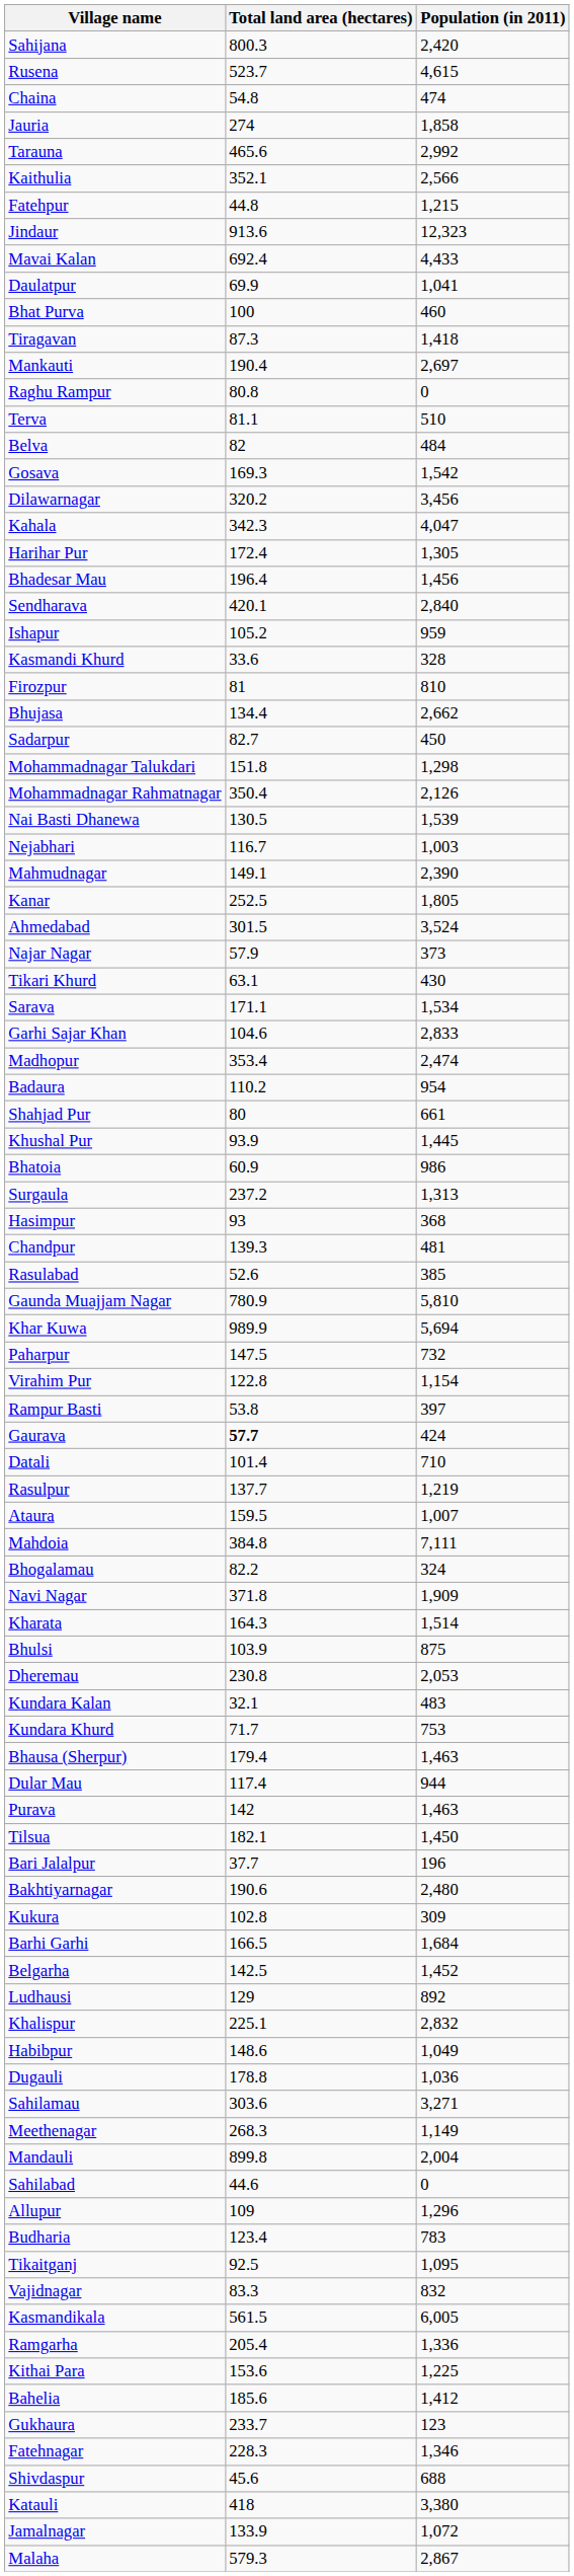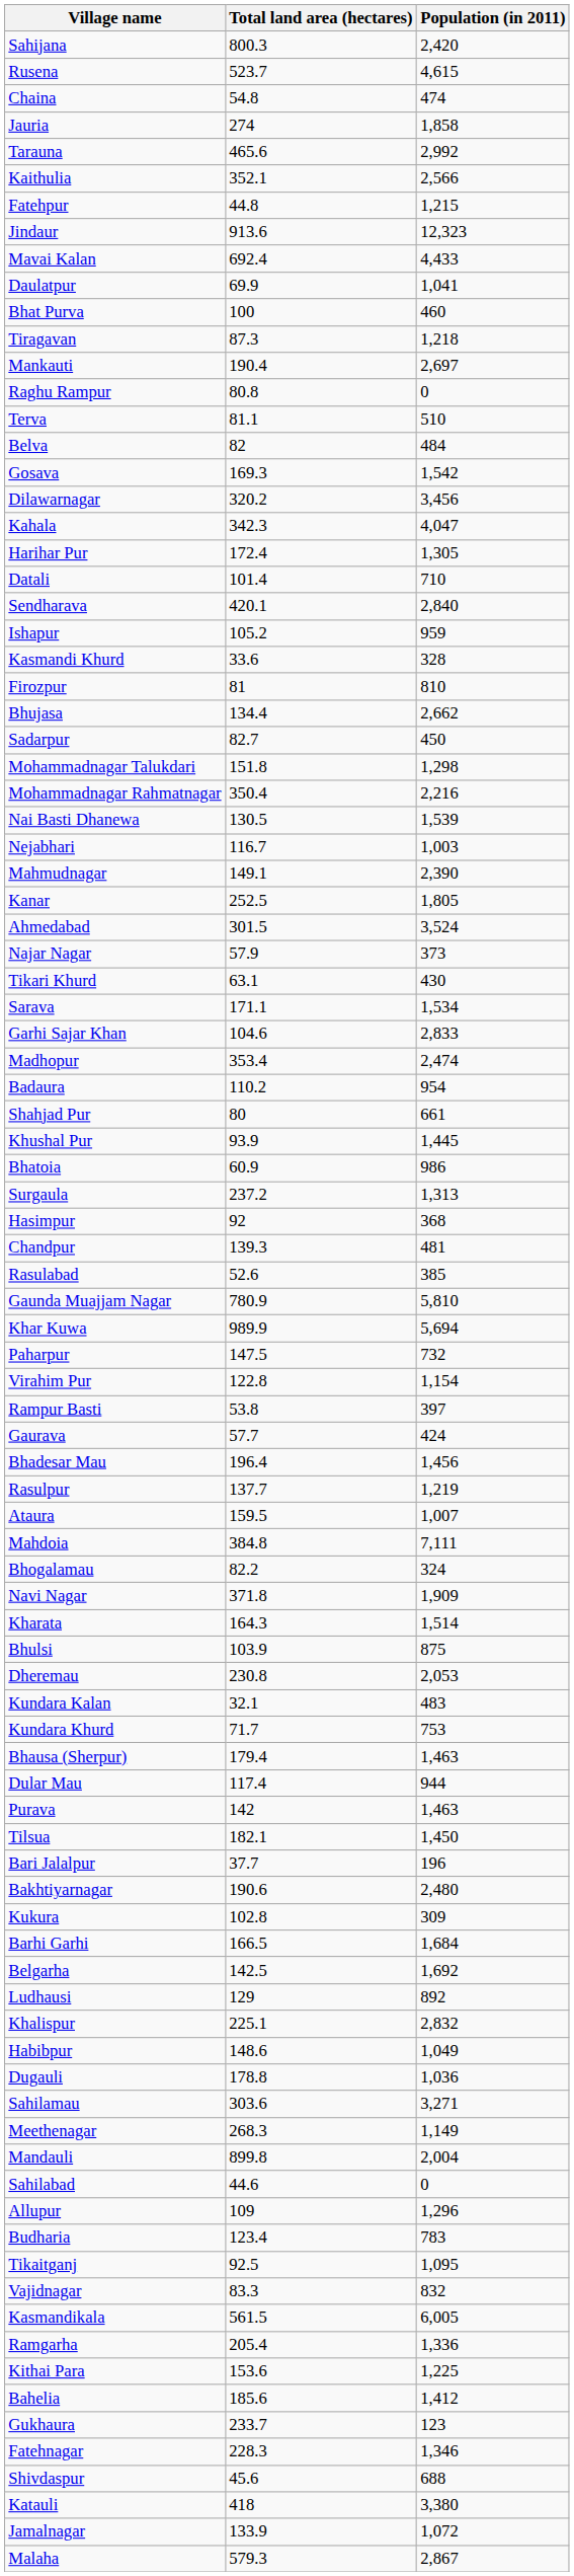 <table class="wikitable sortable mw-collapsible mw-collapsed">
 <tr>
 <th>Village name</th>
 <th>Total land area (hectares)</th>
 <th>Population (in 2011)</th>
 </tr>
 <tr>
 <td><a href='#'>Sahijana</a></td>
 <td>800.3</td>
 <td>2,420</td>
 </tr>
 <tr>
 <td><a href='#'>Rusena</a></td>
 <td>523.7</td>
 <td>4,615</td>
 </tr>
 <tr>
 <td><a href='#'>Chaina</a></td>
 <td>54.8</td>
 <td>474</td>
 </tr>
 <tr>
 <td><a href='#'>Jauria</a></td>
 <td>274</td>
 <td>1,858</td>
 </tr>
 <tr>
 <td><a href='#'>Tarauna</a></td>
 <td>465.6</td>
 <td>2,992</td>
 </tr>
 <tr>
 <td><a href='#'>Kaithulia</a></td>
 <td>352.1</td>
 <td>2,566</td>
 </tr>
 <tr>
 <td><a href='#'>Fatehpur</a></td>
 <td>44.8</td>
 <td>1,215</td>
 </tr>
 <tr>
 <td><a href='#'>Jindaur</a></td>
 <td>913.6</td>
 <td>12,323</td>
 </tr>
 <tr>
 <td><a href='#'>Mavai Kalan</a></td>
 <td>692.4</td>
 <td>4,433</td>
 </tr>
 <tr>
 <td><a href='#'>Daulatpur</a></td>
 <td>69.9</td>
 <td>1,041</td>
 </tr>
 <tr>
 <td><a href='#'>Bhat Purva</a></td>
 <td>100</td>
 <td>460</td>
 </tr>
 <tr>
 <td><a href='#'>Tiragavan</a></td>
 <td>87.3</td>
-<td>1,418</td>
+<td>1,218</td>
 </tr>
 <tr>
 <td><a href='#'>Mankauti</a></td>
 <td>190.4</td>
 <td>2,697</td>
 </tr>
 <tr>
 <td><a href='#'>Raghu Rampur</a></td>
 <td>80.8</td>
 <td>0</td>
 </tr>
 <tr>
 <td><a href='#'>Terva</a></td>
 <td>81.1</td>
 <td>510</td>
 </tr>
 <tr>
 <td><a href='#'>Belva</a></td>
 <td>82</td>
 <td>484</td>
 </tr>
 <tr>
 <td><a href='#'>Gosava</a></td>
 <td>169.3</td>
 <td>1,542</td>
 </tr>
 <tr>
 <td><a href='#'>Dilawarnagar</a></td>
 <td>320.2</td>
 <td>3,456</td>
 </tr>
 <tr>
 <td><a href='#'>Kahala</a></td>
 <td>342.3</td>
 <td>4,047</td>
 </tr>
 <tr>
 <td><a href='#'>Harihar Pur</a></td>
 <td>172.4</td>
 <td>1,305</td>
 </tr>
 <tr>
-<td><a href='#'>Bhadesar Mau</a></td>
-<td>196.4</td>
-<td>1,456</td>
+<td><a href='#'>Datali</a></td>
+<td>101.4</td>
+<td>710</td>
 </tr>
 <tr>
 <td><a href='#'>Sendharava</a></td>
 <td>420.1</td>
 <td>2,840</td>
 </tr>
 <tr>
 <td><a href='#'>Ishapur</a></td>
 <td>105.2</td>
 <td>959</td>
 </tr>
 <tr>
 <td><a href='#'>Kasmandi Khurd</a></td>
 <td>33.6</td>
 <td>328</td>
 </tr>
 <tr>
 <td><a href='#'>Firozpur</a></td>
 <td>81</td>
 <td>810</td>
 </tr>
 <tr>
 <td><a href='#'>Bhujasa</a></td>
 <td>134.4</td>
 <td>2,662</td>
 </tr>
 <tr>
 <td><a href='#'>Sadarpur</a></td>
 <td>82.7</td>
 <td>450</td>
 </tr>
 <tr>
 <td><a href='#'>Mohammadnagar Talukdari</a></td>
 <td>151.8</td>
 <td>1,298</td>
 </tr>
 <tr>
 <td><a href='#'>Mohammadnagar Rahmatnagar</a></td>
 <td>350.4</td>
-<td>2,126</td>
+<td>2,216</td>
 </tr>
 <tr>
 <td><a href='#'>Nai Basti Dhanewa</a></td>
 <td>130.5</td>
 <td>1,539</td>
 </tr>
 <tr>
 <td><a href='#'>Nejabhari</a></td>
 <td>116.7</td>
 <td>1,003</td>
 </tr>
 <tr>
 <td><a href='#'>Mahmudnagar</a></td>
 <td>149.1</td>
 <td>2,390</td>
 </tr>
 <tr>
 <td><a href='#'>Kanar</a></td>
 <td>252.5</td>
 <td>1,805</td>
 </tr>
 <tr>
 <td><a href='#'>Ahmedabad</a></td>
 <td>301.5</td>
 <td>3,524</td>
 </tr>
 <tr>
 <td><a href='#'>Najar Nagar</a></td>
 <td>57.9</td>
 <td>373</td>
 </tr>
 <tr>
 <td><a href='#'>Tikari Khurd</a></td>
 <td>63.1</td>
 <td>430</td>
 </tr>
 <tr>
 <td><a href='#'>Sarava</a></td>
 <td>171.1</td>
 <td>1,534</td>
 </tr>
 <tr>
 <td><a href='#'>Garhi Sajar Khan</a></td>
 <td>104.6</td>
 <td>2,833</td>
 </tr>
 <tr>
 <td><a href='#'>Madhopur</a></td>
 <td>353.4</td>
 <td>2,474</td>
 </tr>
 <tr>
 <td><a href='#'>Badaura</a></td>
 <td>110.2</td>
 <td>954</td>
 </tr>
 <tr>
 <td><a href='#'>Shahjad Pur</a></td>
 <td>80</td>
 <td>661</td>
 </tr>
 <tr>
 <td><a href='#'>Khushal Pur</a></td>
 <td>93.9</td>
 <td>1,445</td>
 </tr>
 <tr>
 <td><a href='#'>Bhatoia</a></td>
 <td>60.9</td>
 <td>986</td>
 </tr>
 <tr>
 <td><a href='#'>Surgaula</a></td>
 <td>237.2</td>
 <td>1,313</td>
 </tr>
 <tr>
 <td><a href='#'>Hasimpur</a></td>
-<td>93</td>
+<td>92</td>
 <td>368</td>
 </tr>
 <tr>
 <td><a href='#'>Chandpur</a></td>
 <td>139.3</td>
 <td>481</td>
 </tr>
 <tr>
 <td><a href='#'>Rasulabad</a></td>
 <td>52.6</td>
 <td>385</td>
 </tr>
 <tr>
 <td><a href='#'>Gaunda Muajjam Nagar</a></td>
 <td>780.9</td>
 <td>5,810</td>
 </tr>
 <tr>
 <td><a href='#'>Khar Kuwa</a></td>
 <td>989.9</td>
 <td>5,694</td>
 </tr>
 <tr>
 <td><a href='#'>Paharpur</a></td>
 <td>147.5</td>
 <td>732</td>
 </tr>
 <tr>
 <td><a href='#'>Virahim Pur</a></td>
 <td>122.8</td>
 <td>1,154</td>
 </tr>
 <tr>
 <td><a href='#'>Rampur Basti</a></td>
 <td>53.8</td>
 <td>397</td>
 </tr>
 <tr>
 <td><a href='#'>Gaurava</a></td>
-<td><strong>57.7</strong></td>
+<td>57.7</td>
 <td>424</td>
 </tr>
 <tr>
-<td><a href='#'>Datali</a></td>
-<td>101.4</td>
-<td>710</td>
+<td><a href='#'>Bhadesar Mau</a></td>
+<td>196.4</td>
+<td>1,456</td>
 </tr>
 <tr>
 <td><a href='#'>Rasulpur</a></td>
 <td>137.7</td>
 <td>1,219</td>
 </tr>
 <tr>
 <td><a href='#'>Ataura</a></td>
 <td>159.5</td>
 <td>1,007</td>
 </tr>
 <tr>
 <td><a href='#'>Mahdoia</a></td>
 <td>384.8</td>
 <td>7,111</td>
 </tr>
 <tr>
 <td><a href='#'>Bhogalamau</a></td>
 <td>82.2</td>
 <td>324</td>
 </tr>
 <tr>
 <td><a href='#'>Navi Nagar</a></td>
 <td>371.8</td>
 <td>1,909</td>
 </tr>
 <tr>
 <td><a href='#'>Kharata</a></td>
 <td>164.3</td>
 <td>1,514</td>
 </tr>
 <tr>
 <td><a href='#'>Bhulsi</a></td>
 <td>103.9</td>
 <td>875</td>
 </tr>
 <tr>
 <td><a href='#'>Dheremau</a></td>
 <td>230.8</td>
 <td>2,053</td>
 </tr>
 <tr>
 <td><a href='#'>Kundara Kalan</a></td>
 <td>32.1</td>
 <td>483</td>
 </tr>
 <tr>
 <td><a href='#'>Kundara Khurd</a></td>
 <td>71.7</td>
 <td>753</td>
 </tr>
 <tr>
 <td><a href='#'>Bhausa (Sherpur)</a></td>
 <td>179.4</td>
 <td>1,463</td>
 </tr>
 <tr>
 <td><a href='#'>Dular Mau</a></td>
 <td>117.4</td>
 <td>944</td>
 </tr>
 <tr>
 <td><a href='#'>Purava</a></td>
 <td>142</td>
 <td>1,463</td>
 </tr>
 <tr>
 <td><a href='#'>Tilsua</a></td>
 <td>182.1</td>
 <td>1,450</td>
 </tr>
 <tr>
 <td><a href='#'>Bari Jalalpur</a></td>
 <td>37.7</td>
 <td>196</td>
 </tr>
 <tr>
 <td><a href='#'>Bakhtiyarnagar</a></td>
 <td>190.6</td>
 <td>2,480</td>
 </tr>
 <tr>
 <td><a href='#'>Kukura</a></td>
 <td>102.8</td>
 <td>309</td>
 </tr>
 <tr>
 <td><a href='#'>Barhi Garhi</a></td>
 <td>166.5</td>
 <td>1,684</td>
 </tr>
 <tr>
 <td><a href='#'>Belgarha</a></td>
 <td>142.5</td>
-<td>1,452</td>
+<td>1,692</td>
 </tr>
 <tr>
 <td><a href='#'>Ludhausi</a></td>
 <td>129</td>
 <td>892</td>
 </tr>
 <tr>
 <td><a href='#'>Khalispur</a></td>
 <td>225.1</td>
 <td>2,832</td>
 </tr>
 <tr>
 <td><a href='#'>Habibpur</a></td>
 <td>148.6</td>
 <td>1,049</td>
 </tr>
 <tr>
 <td><a href='#'>Dugauli</a></td>
 <td>178.8</td>
 <td>1,036</td>
 </tr>
 <tr>
 <td><a href='#'>Sahilamau</a></td>
 <td>303.6</td>
 <td>3,271</td>
 </tr>
 <tr>
 <td><a href='#'>Meethenagar</a></td>
 <td>268.3</td>
 <td>1,149</td>
 </tr>
 <tr>
 <td><a href='#'>Mandauli</a></td>
 <td>899.8</td>
 <td>2,004</td>
 </tr>
 <tr>
 <td><a href='#'>Sahilabad</a></td>
 <td>44.6</td>
 <td>0</td>
 </tr>
 <tr>
 <td><a href='#'>Allupur</a></td>
 <td>109</td>
 <td>1,296</td>
 </tr>
 <tr>
 <td><a href='#'>Budharia</a></td>
 <td>123.4</td>
 <td>783</td>
 </tr>
 <tr>
 <td><a href='#'>Tikaitganj</a></td>
 <td>92.5</td>
 <td>1,095</td>
 </tr>
 <tr>
 <td><a href='#'>Vajidnagar</a></td>
 <td>83.3</td>
 <td>832</td>
 </tr>
 <tr>
 <td><a href='#'>Kasmandikala</a></td>
 <td>561.5</td>
 <td>6,005</td>
 </tr>
 <tr>
 <td><a href='#'>Ramgarha</a></td>
 <td>205.4</td>
 <td>1,336</td>
 </tr>
 <tr>
 <td><a href='#'>Kithai Para</a></td>
 <td>153.6</td>
 <td>1,225</td>
 </tr>
 <tr>
 <td><a href='#'>Bahelia</a></td>
 <td>185.6</td>
 <td>1,412</td>
 </tr>
 <tr>
 <td><a href='#'>Gukhaura</a></td>
 <td>233.7</td>
 <td>123</td>
 </tr>
 <tr>
 <td><a href='#'>Fatehnagar</a></td>
 <td>228.3</td>
 <td>1,346</td>
 </tr>
 <tr>
 <td><a href='#'>Shivdaspur</a></td>
 <td>45.6</td>
 <td>688</td>
 </tr>
 <tr>
 <td><a href='#'>Katauli</a></td>
 <td>418</td>
 <td>3,380</td>
 </tr>
 <tr>
 <td><a href='#'>Jamalnagar</a></td>
 <td>133.9</td>
 <td>1,072</td>
 </tr>
 <tr>
 <td><a href='#'>Malaha</a></td>
 <td>579.3</td>
 <td>2,867</td>
 </tr>
 </table>
